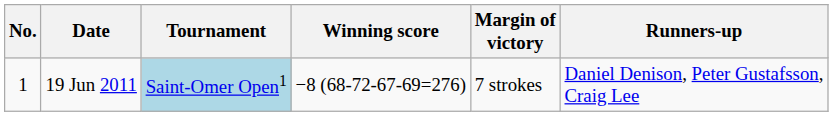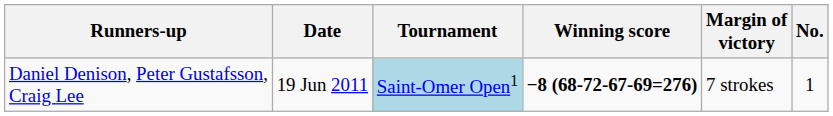 <table class="wikitable" style="font-size:95%;">
 <tr>
-<th>No.</th>
+<th>Runners-up</th>
 <th>Date</th>
 <th>Tournament</th>
 <th>Winning score</th>
 <th>Margin of<br>victory</th>
-<th>Runners-up</th>
+<th>No.</th>
 </tr>
 <tr>
-<td align=center>1</td>
+<td> <a href='#'>Daniel Denison</a>,  <a href='#'>Peter Gustafsson</a>,<br> <a href='#'>Craig Lee</a></td>
 <td align=right>19 Jun <a href='#'>2011</a></td>
 <td style="background: lightblue;"><a href='#'>Saint-Omer Open</a><sup>1</sup></td>
-<td>−8 (68-72-67-69=276)</td>
+<td><strong>−8 (68-72-67-69=276)</strong></td>
 <td>7 strokes</td>
-<td> <a href='#'>Daniel Denison</a>,  <a href='#'>Peter Gustafsson</a>,<br> <a href='#'>Craig Lee</a></td>
+<td align=center>1</td>
 </tr>
 </table>
